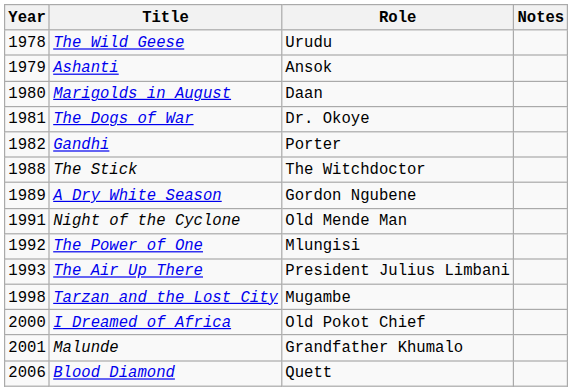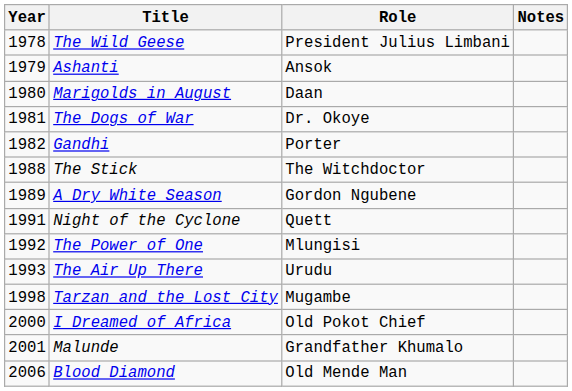 <table class="wikitable">
 <tr>
 <th>Year</th>
 <th>Title</th>
 <th>Role</th>
 <th>Notes</th>
 </tr>
 <tr>
 <td>1978</td>
 <td><em><a href='#'>The Wild Geese</a></em></td>
-<td>Urudu</td>
+<td>President Julius Limbani</td>
 <td></td>
 </tr>
 <tr>
 <td>1979</td>
 <td><em><a href='#'>Ashanti</a></em></td>
 <td>Ansok</td>
 <td></td>
 </tr>
 <tr>
 <td>1980</td>
 <td><em><a href='#'>Marigolds in August</a></em></td>
 <td>Daan</td>
 <td></td>
 </tr>
 <tr>
 <td>1981</td>
 <td><em><a href='#'>The Dogs of War</a></em></td>
 <td>Dr. Okoye</td>
 <td></td>
 </tr>
 <tr>
 <td>1982</td>
 <td><em><a href='#'>Gandhi</a></em></td>
 <td>Porter</td>
 <td></td>
 </tr>
 <tr>
 <td>1988</td>
 <td><em>The Stick</em></td>
 <td>The Witchdoctor</td>
 <td></td>
 </tr>
 <tr>
 <td>1989</td>
 <td><em><a href='#'>A Dry White Season</a></em></td>
 <td>Gordon Ngubene</td>
 <td></td>
 </tr>
 <tr>
 <td>1991</td>
 <td><em>Night of the Cyclone</em></td>
-<td>Old Mende Man</td>
+<td>Quett</td>
 <td></td>
 </tr>
 <tr>
 <td>1992</td>
 <td><em><a href='#'>The Power of One</a></em></td>
 <td>Mlungisi</td>
 <td></td>
 </tr>
 <tr>
 <td>1993</td>
 <td><em><a href='#'>The Air Up There</a></em></td>
-<td>President Julius Limbani</td>
+<td>Urudu</td>
 <td></td>
 </tr>
 <tr>
 <td>1998</td>
 <td><em><a href='#'>Tarzan and the Lost City</a></em></td>
 <td>Mugambe</td>
 <td></td>
 </tr>
 <tr>
 <td>2000</td>
 <td><em><a href='#'>I Dreamed of Africa</a></em></td>
 <td>Old Pokot Chief</td>
 <td></td>
 </tr>
 <tr>
 <td>2001</td>
 <td><em>Malunde</em></td>
 <td>Grandfather Khumalo</td>
 <td></td>
 </tr>
 <tr>
 <td>2006</td>
 <td><em><a href='#'>Blood Diamond</a></em></td>
-<td>Quett</td>
+<td>Old Mende Man</td>
 <td></td>
 </tr>
 </table>
